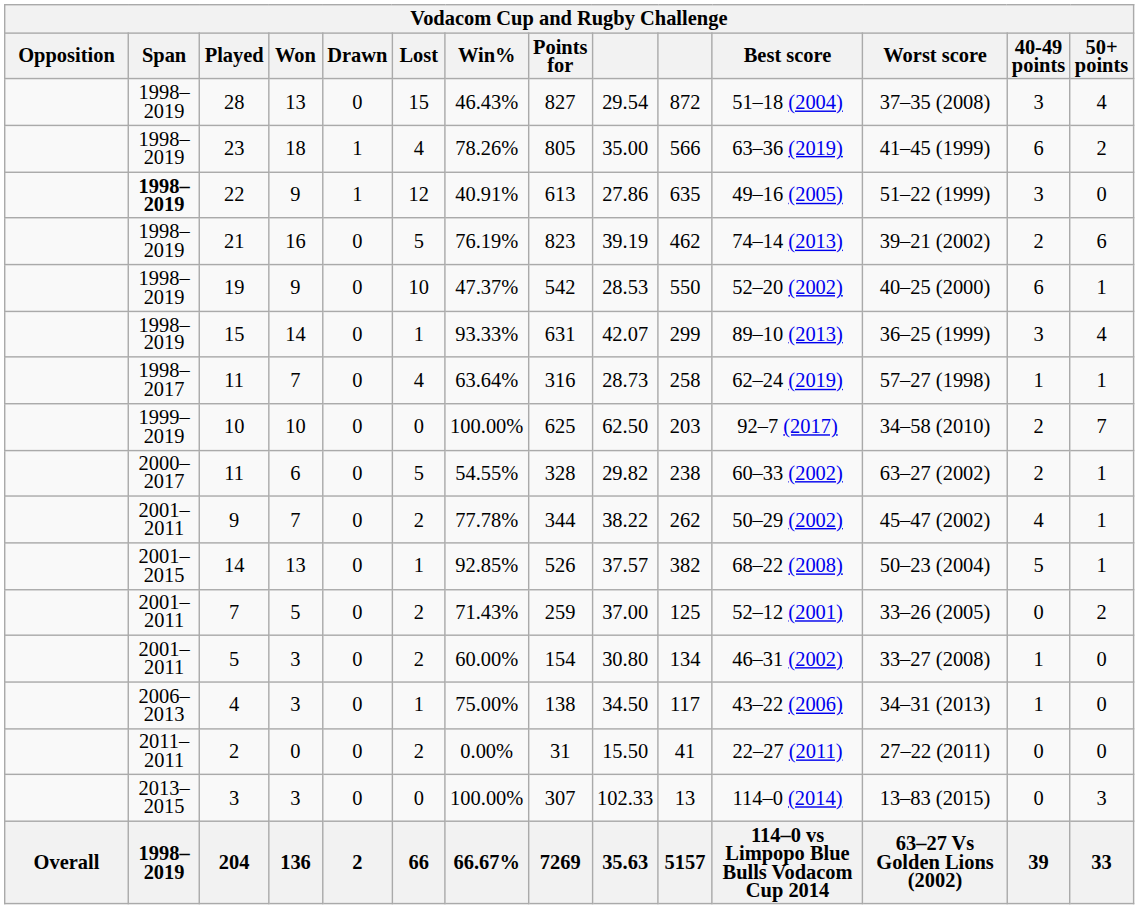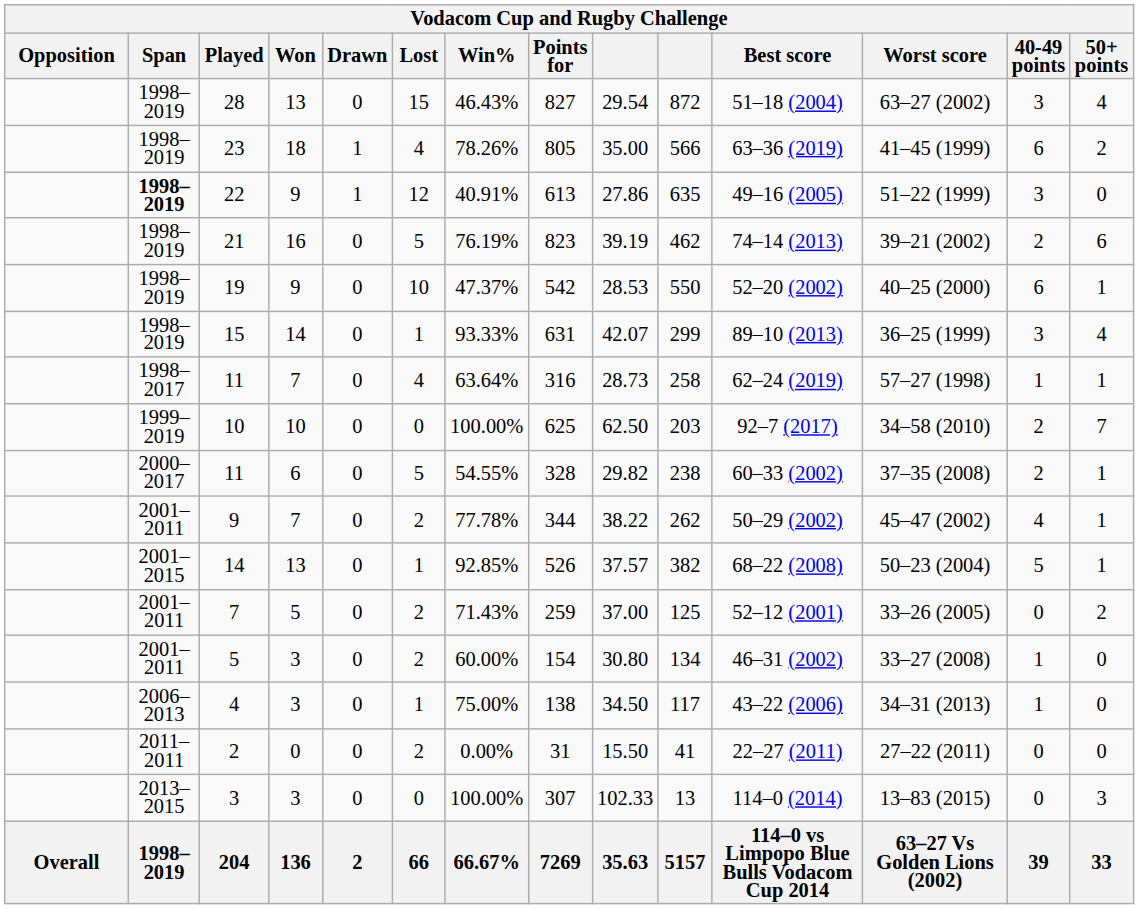 <table class="wikitable collapsible sortable" style="text-align:center; line-height:90%; font-size:90%; width:90%;">
 <tr>
 <th colspan=14>Vodacom Cup and Rugby Challenge</th>
 </tr>
 <tr>
 <th style="width:12%;">Opposition</th>
 <th style="width:7%;">Span</th>
 <th style="width:5%;">Played</th>
 <th style="width:5%;">Won</th>
 <th style="width:5%;">Drawn</th>
 <th style="width:5%;">Lost</th>
 <th style="width:7%;">Win%</th>
 <th style="width:5%;">Points for</th>
 <th style="width:5%;"></th>
 <th style="width:5%;"></th>
 <th style="width:17%;">Best score</th>
 <th style="width:17%;">Worst score</th>
 <th style="width:5%;">40-49 points</th>
 <th style="width:5%;">50+ points<br></th>
 </tr>
 <tr>
 <td align=left></td>
 <td>1998–2019</td>
 <td>28</td>
 <td>13</td>
 <td>0</td>
 <td>15</td>
 <td>46.43%</td>
 <td>827</td>
 <td>29.54</td>
 <td>872</td>
 <td>51–18 <a href='#'>(2004)</a></td>
-<td>37–35 (2008)</td>
+<td>63–27 (2002)</td>
 <td>3</td>
 <td>4</td>
 </tr>
 <tr>
 <td align=left></td>
 <td>1998–2019</td>
 <td>23</td>
 <td>18</td>
 <td>1</td>
 <td>4</td>
 <td>78.26%</td>
 <td>805</td>
 <td>35.00</td>
 <td>566</td>
 <td>63–36 <a href='#'>(2019)</a></td>
 <td>41–45 (1999)</td>
 <td>6</td>
 <td>2</td>
 </tr>
 <tr>
 <td align=left></td>
 <td><strong>1998–2019</strong></td>
 <td>22</td>
 <td>9</td>
 <td>1</td>
 <td>12</td>
 <td>40.91%</td>
 <td>613</td>
 <td>27.86</td>
 <td>635</td>
 <td>49–16 <a href='#'>(2005)</a></td>
 <td>51–22 (1999)</td>
 <td>3</td>
 <td>0</td>
 </tr>
 <tr>
 <td align=left></td>
 <td>1998–2019</td>
 <td>21</td>
 <td>16</td>
 <td>0</td>
 <td>5</td>
 <td>76.19%</td>
 <td>823</td>
 <td>39.19</td>
 <td>462</td>
 <td>74–14 <a href='#'>(2013)</a></td>
 <td>39–21 (2002)</td>
 <td>2</td>
 <td>6</td>
 </tr>
 <tr>
 <td align=left></td>
 <td>1998–2019</td>
 <td>19</td>
 <td>9</td>
 <td>0</td>
 <td>10</td>
 <td>47.37%</td>
 <td>542</td>
 <td>28.53</td>
 <td>550</td>
 <td>52–20 <a href='#'>(2002)</a></td>
 <td>40–25 (2000)</td>
 <td>6</td>
 <td>1</td>
 </tr>
 <tr>
 <td align=left></td>
 <td>1998–2019</td>
 <td>15</td>
 <td>14</td>
 <td>0</td>
 <td>1</td>
 <td>93.33%</td>
 <td>631</td>
 <td>42.07</td>
 <td>299</td>
 <td>89–10 <a href='#'>(2013)</a></td>
 <td>36–25 (1999)</td>
 <td>3</td>
 <td>4</td>
 </tr>
 <tr>
 <td align=left></td>
 <td>1998–2017</td>
 <td>11</td>
 <td>7</td>
 <td>0</td>
 <td>4</td>
 <td>63.64%</td>
 <td>316</td>
 <td>28.73</td>
 <td>258</td>
 <td>62–24 <a href='#'>(2019)</a></td>
 <td>57–27 (1998)</td>
 <td>1</td>
 <td>1</td>
 </tr>
 <tr>
 <td align=left></td>
 <td>1999–2019</td>
 <td>10</td>
 <td>10</td>
 <td>0</td>
 <td>0</td>
 <td>100.00%</td>
 <td>625</td>
 <td>62.50</td>
 <td>203</td>
 <td>92–7 <a href='#'>(2017)</a></td>
 <td>34–58 (2010)</td>
 <td>2</td>
 <td>7</td>
 </tr>
 <tr>
 <td align=left></td>
 <td>2000–2017</td>
 <td>11</td>
 <td>6</td>
 <td>0</td>
 <td>5</td>
 <td>54.55%</td>
 <td>328</td>
 <td>29.82</td>
 <td>238</td>
 <td>60–33 <a href='#'>(2002)</a></td>
-<td>63–27 (2002)</td>
+<td>37–35 (2008)</td>
 <td>2</td>
 <td>1</td>
 </tr>
 <tr>
 <td align=left></td>
 <td>2001–2011</td>
 <td>9</td>
 <td>7</td>
 <td>0</td>
 <td>2</td>
 <td>77.78%</td>
 <td>344</td>
 <td>38.22</td>
 <td>262</td>
 <td>50–29 <a href='#'>(2002)</a></td>
 <td>45–47 (2002)</td>
 <td>4</td>
 <td>1</td>
 </tr>
 <tr>
 <td align=left></td>
 <td>2001–2015</td>
 <td>14</td>
 <td>13</td>
 <td>0</td>
 <td>1</td>
 <td>92.85%</td>
 <td>526</td>
 <td>37.57</td>
 <td>382</td>
 <td>68–22 <a href='#'>(2008)</a></td>
 <td>50–23 (2004)</td>
 <td>5</td>
 <td>1</td>
 </tr>
 <tr>
 <td align=left></td>
 <td>2001–2011</td>
 <td>7</td>
 <td>5</td>
 <td>0</td>
 <td>2</td>
 <td>71.43%</td>
 <td>259</td>
 <td>37.00</td>
 <td>125</td>
 <td>52–12 <a href='#'>(2001)</a></td>
 <td>33–26 (2005)</td>
 <td>0</td>
 <td>2</td>
 </tr>
 <tr>
 <td align=left></td>
 <td>2001–2011</td>
 <td>5</td>
 <td>3</td>
 <td>0</td>
 <td>2</td>
 <td>60.00%</td>
 <td>154</td>
 <td>30.80</td>
 <td>134</td>
 <td>46–31 <a href='#'>(2002)</a></td>
 <td>33–27 (2008)</td>
 <td>1</td>
 <td>0</td>
 </tr>
 <tr>
 <td align=left></td>
 <td>2006–2013</td>
 <td>4</td>
 <td>3</td>
 <td>0</td>
 <td>1</td>
 <td>75.00%</td>
 <td>138</td>
 <td>34.50</td>
 <td>117</td>
 <td>43–22 <a href='#'>(2006)</a></td>
 <td>34–31 (2013)</td>
 <td>1</td>
 <td>0</td>
 </tr>
 <tr>
 <td align=left></td>
 <td>2011–2011</td>
 <td>2</td>
 <td>0</td>
 <td>0</td>
 <td>2</td>
 <td>0.00%</td>
 <td>31</td>
 <td>15.50</td>
 <td>41</td>
 <td>22–27 <a href='#'>(2011)</a></td>
 <td>27–22 (2011)</td>
 <td>0</td>
 <td>0</td>
 </tr>
 <tr>
 <td align=left></td>
 <td>2013–2015</td>
 <td>3</td>
 <td>3</td>
 <td>0</td>
 <td>0</td>
 <td>100.00%</td>
 <td>307</td>
 <td>102.33</td>
 <td>13</td>
 <td>114–0 <a href='#'>(2014)</a></td>
 <td>13–83 (2015)</td>
 <td>0</td>
 <td>3</td>
 </tr>
 <tr class="sortbottom">
 <th Bottom><strong>Overall</strong></th>
 <th><strong>1998–2019</strong></th>
 <th><strong>204</strong></th>
 <th><strong>136</strong></th>
 <th><strong>2</strong></th>
 <th><strong>66</strong></th>
 <th><strong>66.67%</strong></th>
 <th><strong>7269</strong></th>
 <th><strong>35.63</strong></th>
 <th><strong>5157</strong></th>
 <th><strong>114–0 vs Limpopo Blue Bulls Vodacom Cup 2014</strong></th>
 <th><strong>63–27 Vs Golden Lions (2002)</strong></th>
 <th><strong>39</strong></th>
 <th><strong>33</strong></th>
 </tr>
 </table>
